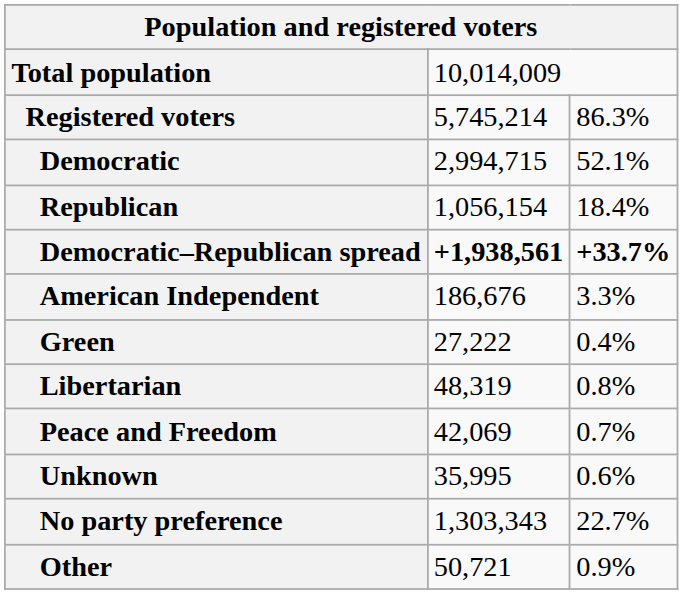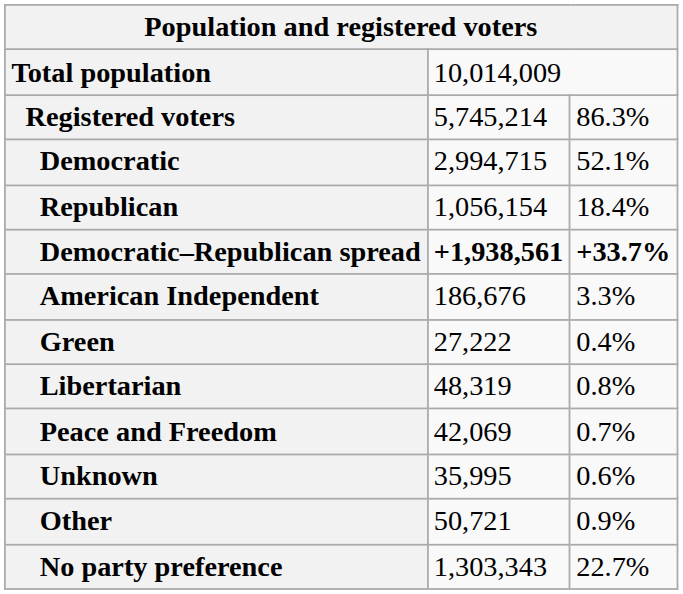 <table class="wikitable">
 <tr>
 <th colspan="3">Population and registered voters</th>
 </tr>
 <tr>
 <th scope="row" style="text-align: left;">Total population</th>
 <td colspan="2">10,014,009</td>
 </tr>
 <tr>
 <th scope="row" style="text-align: left;">  Registered voters</th>
 <td>5,745,214</td>
 <td>86.3%</td>
 </tr>
 <tr>
 <th scope="row" style="text-align: left;">    Democratic</th>
 <td>2,994,715</td>
 <td>52.1%</td>
 </tr>
 <tr>
 <th scope="row" style="text-align: left;">    Republican</th>
 <td>1,056,154</td>
 <td>18.4%</td>
 </tr>
 <tr>
 <th scope="row" style="text-align: left;">    Democratic–Republican spread</th>
 <td><span><strong>+1,938,561</strong></span></td>
 <td><span><strong>+33.7%</strong></span></td>
 </tr>
 <tr>
 <th scope="row" style="text-align: left;">    American Independent</th>
 <td>186,676</td>
 <td>3.3%</td>
 </tr>
 <tr>
 <th scope="row" style="text-align: left;">    Green</th>
 <td>27,222</td>
 <td>0.4%</td>
 </tr>
 <tr>
 <th scope="row" style="text-align: left;">    Libertarian</th>
 <td>48,319</td>
 <td>0.8%</td>
 </tr>
 <tr>
 <th scope="row" style="text-align: left;">    Peace and Freedom</th>
 <td>42,069</td>
 <td>0.7%</td>
 </tr>
 <tr>
 <th scope="row" style="text-align: left;">    Unknown</th>
 <td>35,995</td>
 <td>0.6%</td>
 </tr>
 <tr>
+<th scope="row" style="text-align: left;">    Other</th>
+<td>50,721</td>
+<td>0.9%</td>
+</tr>
+<tr>
 <th scope="row" style="text-align: left;">    No party preference</th>
 <td>1,303,343</td>
 <td>22.7%</td>
 </tr>
-<tr>
-<th scope="row" style="text-align: left;">    Other</th>
-<td>50,721</td>
-<td>0.9%</td>
-</tr>
 </table>
